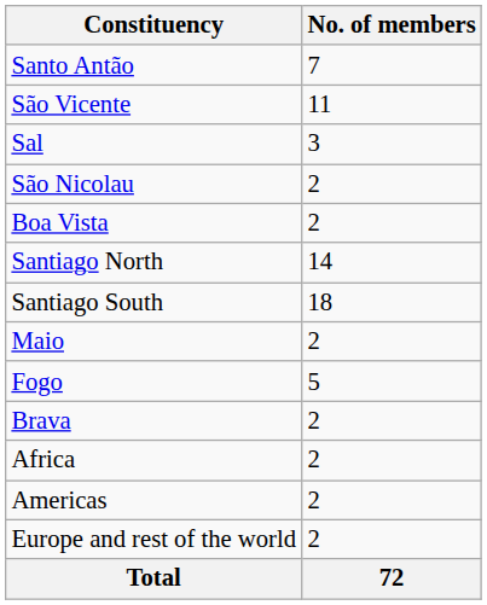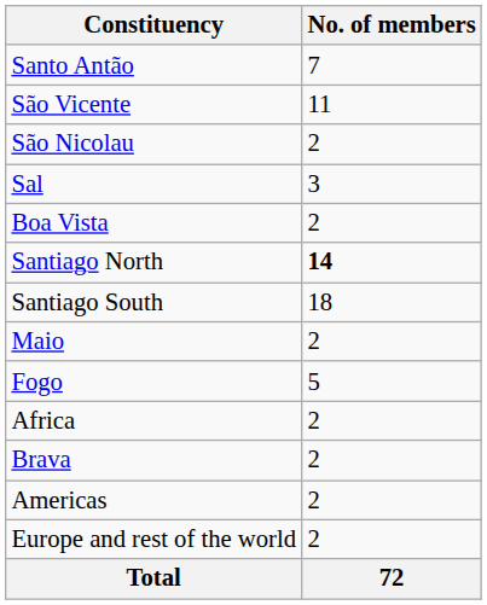 <table class="wikitable">
 <tr>
 <th>Constituency</th>
 <th>No. of members</th>
 </tr>
 <tr>
 <td><a href='#'>Santo Antão</a></td>
 <td>7</td>
 </tr>
 <tr>
 <td><a href='#'>São Vicente</a></td>
 <td>11</td>
 </tr>
 <tr>
+<td><a href='#'>São Nicolau</a></td>
+<td>2</td>
+</tr>
+<tr>
 <td><a href='#'>Sal</a></td>
 <td>3</td>
-</tr>
-<tr>
-<td><a href='#'>São Nicolau</a></td>
-<td>2</td>
 </tr>
 <tr>
 <td><a href='#'>Boa Vista</a></td>
 <td>2</td>
 </tr>
 <tr>
 <td><a href='#'>Santiago</a> North</td>
-<td>14</td>
+<td><strong>14</strong></td>
 </tr>
 <tr>
 <td>Santiago South</td>
 <td>18</td>
 </tr>
 <tr>
 <td><a href='#'>Maio</a></td>
 <td>2</td>
 </tr>
 <tr>
 <td><a href='#'>Fogo</a></td>
 <td>5</td>
 </tr>
 <tr>
-<td><a href='#'>Brava</a></td>
+<td>Africa</td>
 <td>2</td>
 </tr>
 <tr>
-<td>Africa</td>
+<td><a href='#'>Brava</a></td>
 <td>2</td>
 </tr>
 <tr>
 <td>Americas</td>
 <td>2</td>
 </tr>
 <tr>
 <td>Europe and rest of the world</td>
 <td>2</td>
 </tr>
 <tr>
 <th>Total</th>
 <th>72</th>
 </tr>
 </table>
